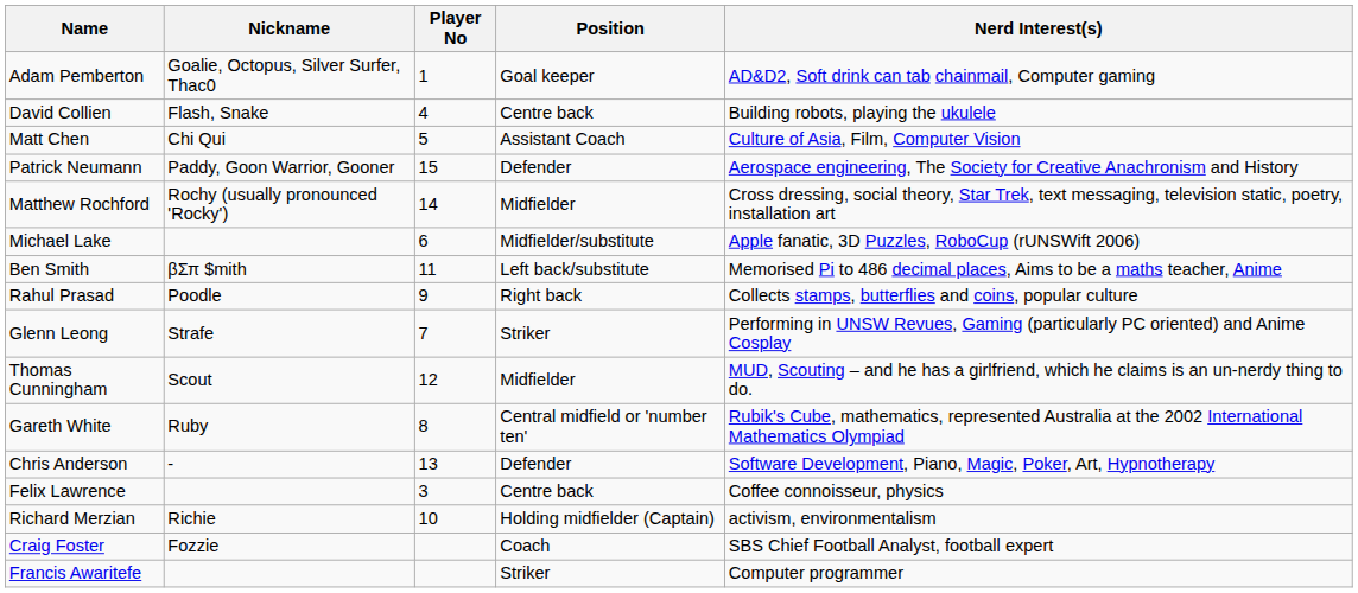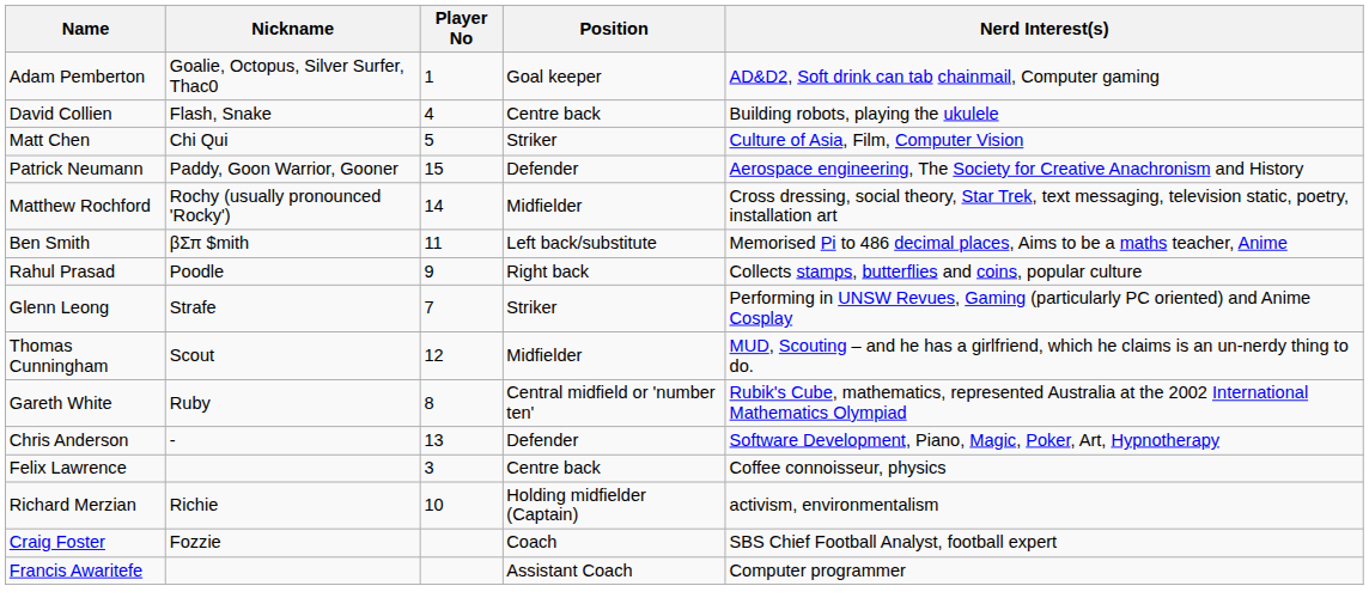 <table class="wikitable sortable" style="text-align:left">
 <tr>
 <th>Name</th>
 <th class="unsortable">Nickname</th>
 <th>Player No</th>
 <th>Position</th>
 <th class="unsortable">Nerd Interest(s)</th>
 </tr>
 <tr>
 <td>Adam Pemberton</td>
 <td>Goalie, Octopus, Silver Surfer, Thac0</td>
 <td>1</td>
 <td>Goal keeper</td>
 <td><a href='#'>AD&D2</a>, <a href='#'>Soft drink can tab</a> <a href='#'>chainmail</a>, Computer gaming</td>
 </tr>
 <tr>
 <td>David Collien</td>
 <td>Flash, Snake</td>
 <td>4</td>
 <td>Centre back</td>
 <td>Building robots, playing the <a href='#'>ukulele</a></td>
 </tr>
 <tr>
 <td>Matt Chen</td>
 <td>Chi Qui</td>
 <td>5</td>
-<td>Assistant Coach</td>
+<td>Striker</td>
 <td><a href='#'>Culture of Asia</a>, Film, <a href='#'>Computer Vision</a></td>
 </tr>
 <tr>
 <td>Patrick Neumann</td>
 <td>Paddy, Goon Warrior, Gooner</td>
 <td>15</td>
 <td>Defender</td>
 <td><a href='#'>Aerospace engineering</a>, The <a href='#'>Society for Creative Anachronism</a> and History</td>
 </tr>
 <tr>
 <td>Matthew Rochford</td>
 <td>Rochy (usually pronounced 'Rocky')</td>
 <td>14</td>
 <td>Midfielder</td>
 <td>Cross dressing, social theory, <a href='#'>Star Trek</a>, text messaging, television static, poetry, installation art</td>
-</tr>
-<tr>
-<td>Michael Lake</td>
-<td></td>
-<td>6</td>
-<td>Midfielder/substitute</td>
-<td><a href='#'>Apple</a> fanatic, 3D <a href='#'>Puzzles</a>, <a href='#'>RoboCup</a> (rUNSWift 2006)</td>
 </tr>
 <tr>
 <td>Ben Smith</td>
 <td>βΣπ $mith</td>
 <td>11</td>
 <td>Left back/substitute</td>
 <td>Memorised <a href='#'>Pi</a> to 486 <a href='#'>decimal places</a>,  Aims to be a <a href='#'>maths</a> teacher, <a href='#'>Anime</a></td>
 </tr>
 <tr>
 <td>Rahul Prasad</td>
 <td>Poodle</td>
 <td>9</td>
 <td>Right back</td>
 <td>Collects <a href='#'>stamps</a>, <a href='#'>butterflies</a> and <a href='#'>coins</a>, popular culture</td>
 </tr>
 <tr>
 <td>Glenn Leong</td>
 <td>Strafe</td>
 <td>7</td>
 <td>Striker</td>
 <td>Performing in <a href='#'>UNSW Revues</a>, <a href='#'>Gaming</a> (particularly PC oriented) and Anime <a href='#'>Cosplay</a></td>
 </tr>
 <tr>
 <td>Thomas Cunningham</td>
 <td>Scout</td>
 <td>12</td>
 <td>Midfielder</td>
 <td><a href='#'>MUD</a>, <a href='#'>Scouting</a> – and he has a girlfriend, which he claims is an un-nerdy thing to do.</td>
 </tr>
 <tr>
 <td>Gareth White</td>
 <td>Ruby</td>
 <td>8</td>
 <td>Central midfield or 'number ten'</td>
 <td><a href='#'>Rubik's Cube</a>, mathematics, represented Australia at the 2002 <a href='#'>International Mathematics Olympiad</a></td>
 </tr>
 <tr>
 <td>Chris Anderson</td>
 <td>-</td>
 <td>13</td>
 <td>Defender</td>
 <td><a href='#'>Software Development</a>, Piano, <a href='#'>Magic</a>, <a href='#'>Poker</a>, Art, <a href='#'>Hypnotherapy</a></td>
 </tr>
 <tr>
 <td>Felix Lawrence</td>
 <td></td>
 <td>3</td>
 <td>Centre back</td>
 <td>Coffee connoisseur, physics</td>
 </tr>
 <tr>
 <td>Richard Merzian</td>
 <td>Richie</td>
 <td>10</td>
 <td>Holding midfielder (Captain)</td>
 <td>activism, environmentalism</td>
 </tr>
 <tr>
 <td><a href='#'>Craig Foster</a></td>
 <td>Fozzie</td>
 <td></td>
 <td>Coach</td>
 <td>SBS Chief Football Analyst, football expert</td>
 </tr>
 <tr>
 <td><a href='#'>Francis Awaritefe</a></td>
 <td></td>
 <td></td>
-<td>Striker</td>
+<td>Assistant Coach</td>
 <td>Computer programmer</td>
 </tr>
 </table>
